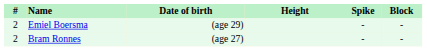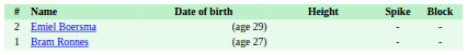 <table border=0 cellpadding=2 cellspacing=0  |- bgcolor=#FFECCE style="text-align:center; font-size:90%;" width=100%>
 <tr bgcolor=#BBF0C9>
 <th width=5%>#</th>
 <th width=22% align=left>Name</th>
 <th width=26%>Date of birth</th>
 <th width=22%>Height</th>
 <th width=8%>Spike</th>
 <th width=9%>Block</th>
 </tr>
 <tr bgcolor=#E7FAEC>
 <td>2</td>
 <td align=left><a href='#'>Emiel Boersma</a></td>
 <td align=right> (age 29)</td>
 <td></td>
 <td>-</td>
 <td>-</td>
 </tr>
 <tr bgcolor=#E7FAEC>
-<td>2</td>
+<td>1</td>
 <td align=left><a href='#'>Bram Ronnes</a></td>
 <td align=right> (age 27)</td>
 <td></td>
 <td>-</td>
 <td>-</td>
 </tr>
 </table>
